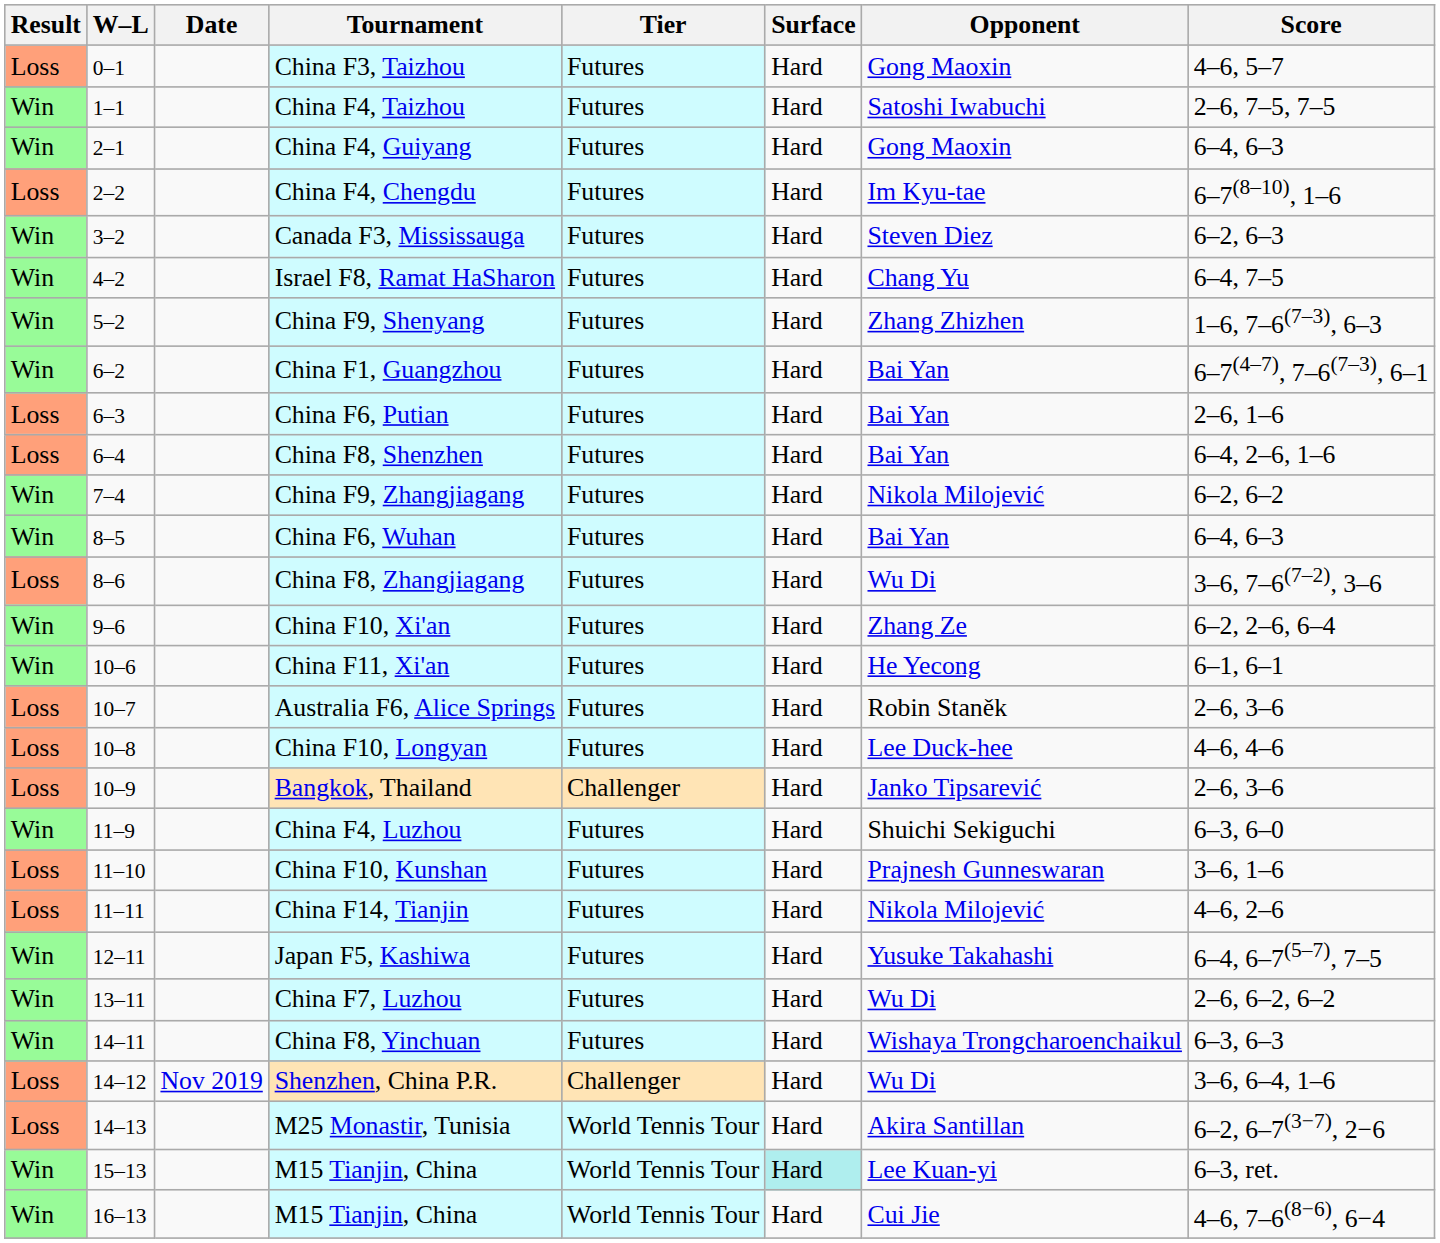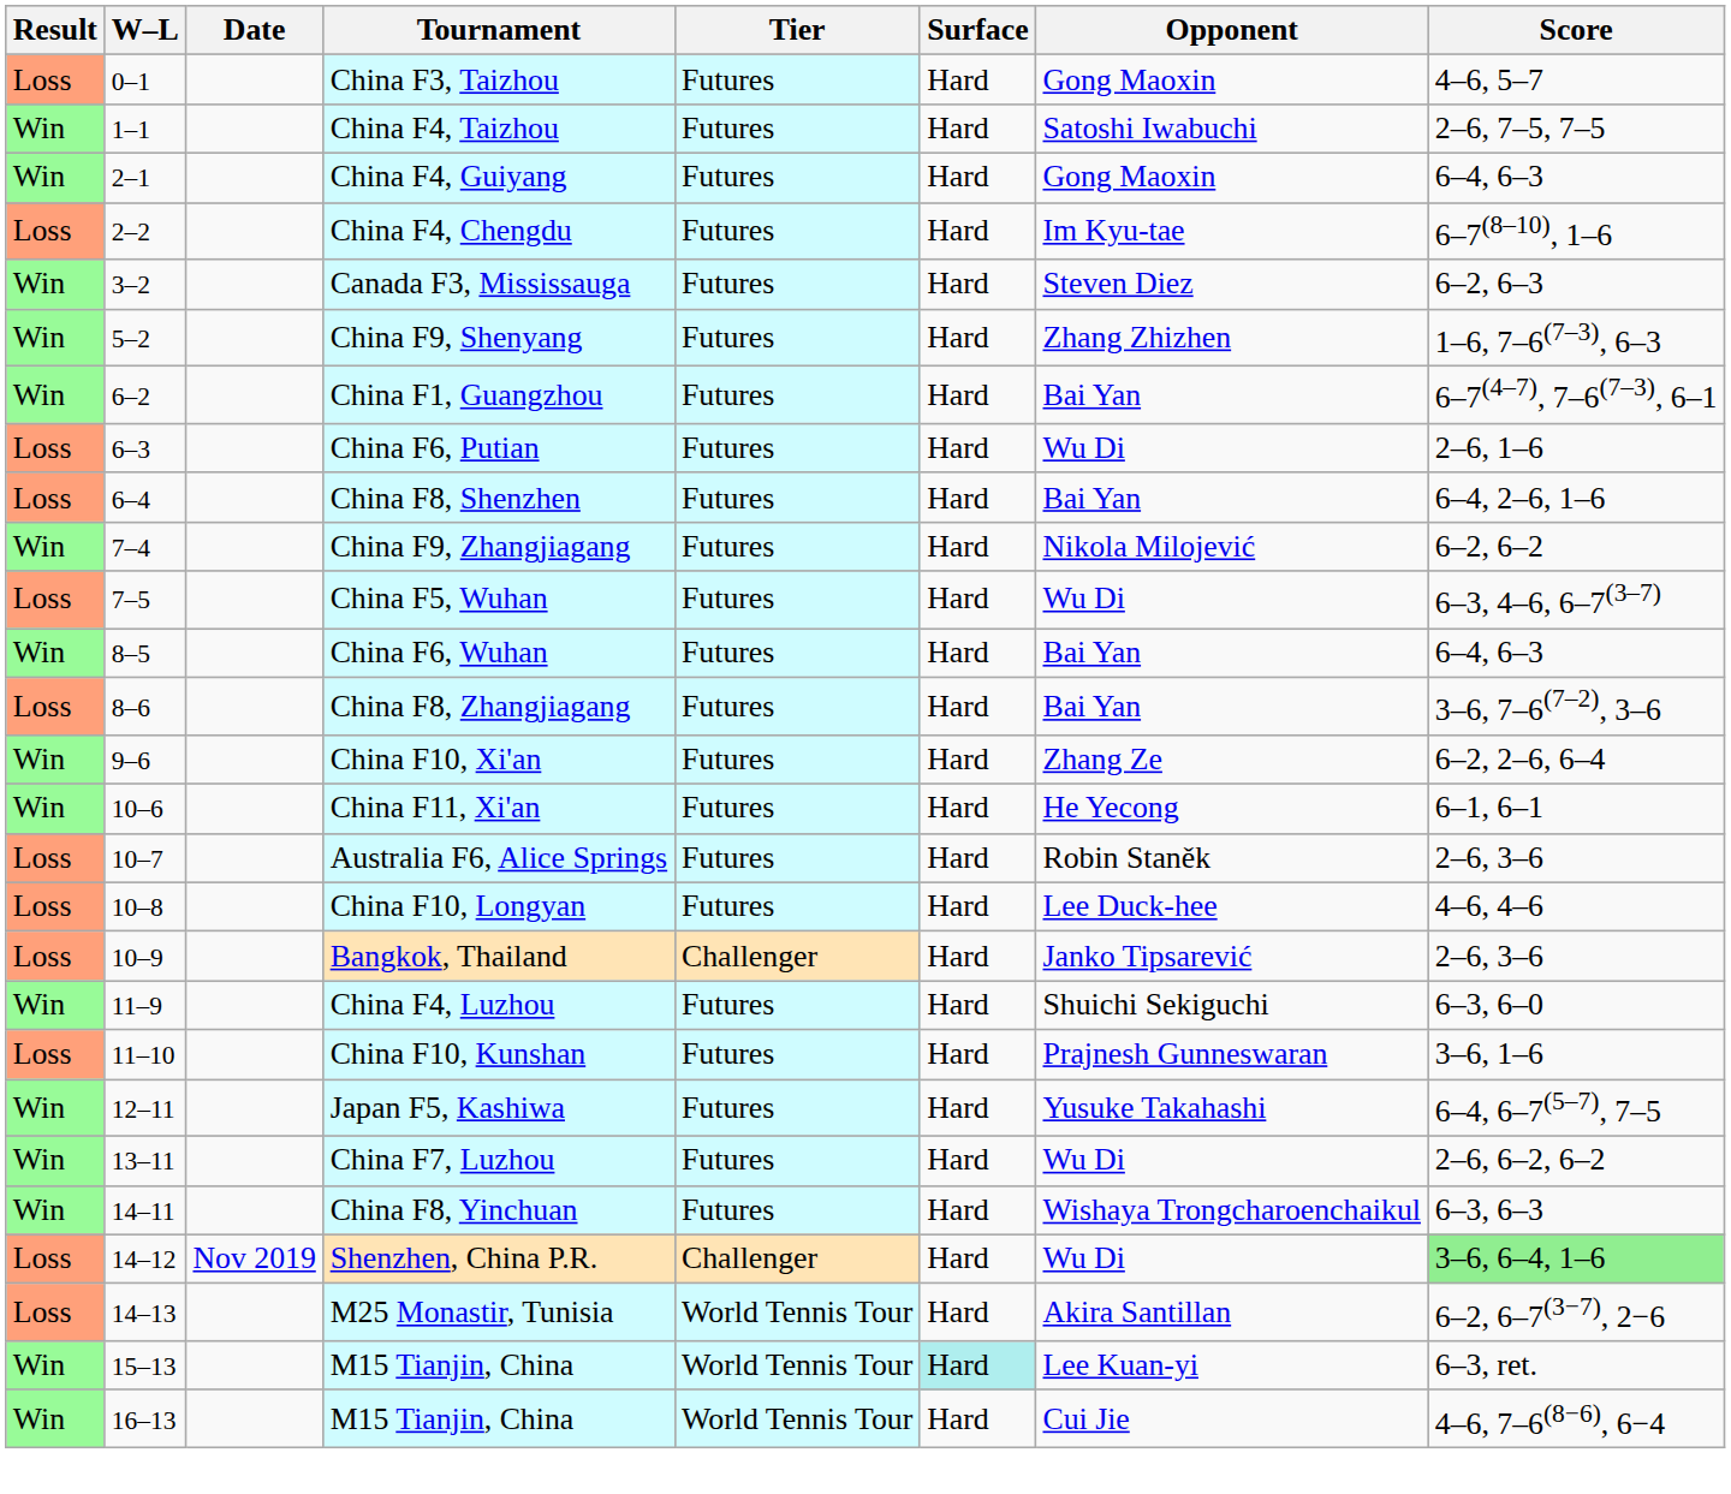 <table class="sortable wikitable">
 <tr>
 <th>Result</th>
 <th class="unsortable">W–L</th>
 <th>Date</th>
 <th>Tournament</th>
 <th>Tier</th>
 <th>Surface</th>
 <th>Opponent</th>
 <th class="unsortable">Score</th>
 </tr>
 <tr>
 <td bgcolor=FFA07A>Loss</td>
 <td><small>0–1</small></td>
 <td></td>
 <td style="background:#cffcff;">China F3, <a href='#'>Taizhou</a></td>
 <td style="background:#cffcff;">Futures</td>
 <td>Hard</td>
 <td> <a href='#'>Gong Maoxin</a></td>
 <td>4–6, 5–7</td>
 </tr>
 <tr>
 <td bgcolor=98fb98>Win</td>
 <td><small>1–1</small></td>
 <td></td>
 <td style="background:#cffcff;">China F4, <a href='#'>Taizhou</a></td>
 <td style="background:#cffcff;">Futures</td>
 <td>Hard</td>
 <td> <a href='#'>Satoshi Iwabuchi</a></td>
 <td>2–6, 7–5, 7–5</td>
 </tr>
 <tr>
 <td bgcolor=98fb98>Win</td>
 <td><small>2–1</small></td>
 <td></td>
 <td style="background:#cffcff;">China F4, <a href='#'>Guiyang</a></td>
 <td style="background:#cffcff;">Futures</td>
 <td>Hard</td>
 <td> <a href='#'>Gong Maoxin</a></td>
 <td>6–4, 6–3</td>
 </tr>
 <tr>
 <td bgcolor=FFA07A>Loss</td>
 <td><small>2–2</small></td>
 <td></td>
 <td style="background:#cffcff;">China F4, <a href='#'>Chengdu</a></td>
 <td style="background:#cffcff;">Futures</td>
 <td>Hard</td>
 <td> <a href='#'>Im Kyu-tae</a></td>
 <td>6–7<sup>(8–10)</sup>, 1–6</td>
 </tr>
 <tr>
 <td bgcolor=98fb98>Win</td>
 <td><small>3–2</small></td>
 <td></td>
 <td style="background:#cffcff;">Canada F3, <a href='#'>Mississauga</a></td>
 <td style="background:#cffcff;">Futures</td>
 <td>Hard</td>
 <td> <a href='#'>Steven Diez</a></td>
 <td>6–2, 6–3</td>
 </tr>
 <tr>
 <td bgcolor=98fb98>Win</td>
-<td><small>4–2</small></td>
-<td></td>
-<td style="background:#cffcff;">Israel F8, <a href='#'>Ramat HaSharon</a></td>
-<td style="background:#cffcff;">Futures</td>
-<td>Hard</td>
-<td> <a href='#'>Chang Yu</a></td>
-<td>6–4, 7–5</td>
-</tr>
-<tr>
-<td bgcolor=98fb98>Win</td>
 <td><small>5–2</small></td>
 <td></td>
 <td style="background:#cffcff;">China F9, <a href='#'>Shenyang</a></td>
 <td style="background:#cffcff;">Futures</td>
 <td>Hard</td>
 <td> <a href='#'>Zhang Zhizhen</a></td>
 <td>1–6, 7–6<sup>(7–3)</sup>, 6–3</td>
 </tr>
 <tr>
 <td bgcolor=98fb98>Win</td>
 <td><small>6–2</small></td>
 <td></td>
 <td style="background:#cffcff;">China F1, <a href='#'>Guangzhou</a></td>
 <td style="background:#cffcff;">Futures</td>
 <td>Hard</td>
 <td> <a href='#'>Bai Yan</a></td>
 <td>6–7<sup>(4–7)</sup>, 7–6<sup>(7–3)</sup>, 6–1</td>
 </tr>
 <tr>
 <td bgcolor=FFA07A>Loss</td>
 <td><small>6–3</small></td>
 <td></td>
 <td style="background:#cffcff;">China F6, <a href='#'>Putian</a></td>
 <td style="background:#cffcff;">Futures</td>
 <td>Hard</td>
-<td> <a href='#'>Bai Yan</a></td>
+<td> <a href='#'>Wu Di</a></td>
 <td>2–6, 1–6</td>
 </tr>
 <tr>
 <td bgcolor=FFA07A>Loss</td>
 <td><small>6–4</small></td>
 <td></td>
 <td style="background:#cffcff;">China F8, <a href='#'>Shenzhen</a></td>
 <td style="background:#cffcff;">Futures</td>
 <td>Hard</td>
 <td> <a href='#'>Bai Yan</a></td>
 <td>6–4, 2–6, 1–6</td>
 </tr>
 <tr>
 <td bgcolor=98fb98>Win</td>
 <td><small>7–4</small></td>
 <td></td>
 <td style="background:#cffcff;">China F9, <a href='#'>Zhangjiagang</a></td>
 <td style="background:#cffcff;">Futures</td>
 <td>Hard</td>
 <td> <a href='#'>Nikola Milojević</a></td>
 <td>6–2, 6–2</td>
 </tr>
 <tr>
+<td bgcolor=FFA07A>Loss</td>
+<td><small>7–5</small></td>
+<td></td>
+<td style="background:#cffcff;">China F5, <a href='#'>Wuhan</a></td>
+<td style="background:#cffcff;">Futures</td>
+<td>Hard</td>
+<td> <a href='#'>Wu Di</a></td>
+<td>6–3, 4–6, 6–7<sup>(3–7)</sup></td>
+</tr>
+<tr>
 <td bgcolor=98fb98>Win</td>
 <td><small>8–5</small></td>
 <td></td>
 <td style="background:#cffcff;">China F6, <a href='#'>Wuhan</a></td>
 <td style="background:#cffcff;">Futures</td>
 <td>Hard</td>
 <td> <a href='#'>Bai Yan</a></td>
 <td>6–4, 6–3</td>
 </tr>
 <tr>
 <td bgcolor=FFA07A>Loss</td>
 <td><small>8–6</small></td>
 <td></td>
 <td style="background:#cffcff;">China F8, <a href='#'>Zhangjiagang</a></td>
 <td style="background:#cffcff;">Futures</td>
 <td>Hard</td>
-<td> <a href='#'>Wu Di</a></td>
+<td> <a href='#'>Bai Yan</a></td>
 <td>3–6, 7–6<sup>(7–2)</sup>, 3–6</td>
 </tr>
 <tr>
 <td bgcolor=98fb98>Win</td>
 <td><small>9–6</small></td>
 <td></td>
 <td style="background:#cffcff;">China F10, <a href='#'>Xi'an</a></td>
 <td style="background:#cffcff;">Futures</td>
 <td>Hard</td>
 <td> <a href='#'>Zhang Ze</a></td>
 <td>6–2, 2–6, 6–4</td>
 </tr>
 <tr>
 <td bgcolor=98fb98>Win</td>
 <td><small>10–6</small></td>
 <td></td>
 <td style="background:#cffcff;">China F11, <a href='#'>Xi'an</a></td>
 <td style="background:#cffcff;">Futures</td>
 <td>Hard</td>
 <td> <a href='#'>He Yecong</a></td>
 <td>6–1, 6–1</td>
 </tr>
 <tr>
 <td bgcolor=FFA07A>Loss</td>
 <td><small>10–7</small></td>
 <td></td>
 <td style="background:#cffcff;">Australia F6, <a href='#'>Alice Springs</a></td>
 <td style="background:#cffcff;">Futures</td>
 <td>Hard</td>
 <td> Robin Staněk</td>
 <td>2–6, 3–6</td>
 </tr>
 <tr>
 <td bgcolor=FFA07A>Loss</td>
 <td><small>10–8</small></td>
 <td></td>
 <td style="background:#cffcff;">China F10, <a href='#'>Longyan</a></td>
 <td style="background:#cffcff;">Futures</td>
 <td>Hard</td>
 <td> <a href='#'>Lee Duck-hee</a></td>
 <td>4–6, 4–6</td>
 </tr>
 <tr>
 <td bgcolor=FFA07A>Loss</td>
 <td><small>10–9</small></td>
 <td><a href='#'></a></td>
 <td style="background:moccasin;"><a href='#'>Bangkok</a>, Thailand</td>
 <td style="background:moccasin;">Challenger</td>
 <td>Hard</td>
 <td> <a href='#'>Janko Tipsarević</a></td>
 <td>2–6, 3–6</td>
 </tr>
 <tr>
 <td bgcolor=98fb98>Win</td>
 <td><small>11–9</small></td>
 <td></td>
 <td style="background:#cffcff;">China F4, <a href='#'>Luzhou</a></td>
 <td style="background:#cffcff;">Futures</td>
 <td>Hard</td>
 <td> Shuichi Sekiguchi</td>
 <td>6–3, 6–0</td>
 </tr>
 <tr>
 <td bgcolor=FFA07A>Loss</td>
 <td><small>11–10</small></td>
 <td></td>
 <td style="background:#cffcff;">China F10, <a href='#'>Kunshan</a></td>
 <td style="background:#cffcff;">Futures</td>
 <td>Hard</td>
 <td> <a href='#'>Prajnesh Gunneswaran</a></td>
 <td>3–6, 1–6</td>
 </tr>
 <tr>
-<td bgcolor=FFA07A>Loss</td>
-<td><small>11–11</small></td>
-<td></td>
-<td style="background:#cffcff;">China F14, <a href='#'>Tianjin</a></td>
-<td style="background:#cffcff;">Futures</td>
-<td>Hard</td>
-<td> <a href='#'>Nikola Milojević</a></td>
-<td>4–6, 2–6</td>
-</tr>
-<tr>
 <td bgcolor=98fb98>Win</td>
 <td><small>12–11</small></td>
 <td></td>
 <td style="background:#cffcff;">Japan F5, <a href='#'>Kashiwa</a></td>
 <td style="background:#cffcff;">Futures</td>
 <td>Hard</td>
 <td> <a href='#'>Yusuke Takahashi</a></td>
 <td>6–4, 6–7<sup>(5–7)</sup>, 7–5</td>
 </tr>
 <tr>
 <td bgcolor=98fb98>Win</td>
 <td><small>13–11</small></td>
 <td></td>
 <td style="background:#cffcff;">China F7, <a href='#'>Luzhou</a></td>
 <td style="background:#cffcff;">Futures</td>
 <td>Hard</td>
 <td> <a href='#'>Wu Di</a></td>
 <td>2–6, 6–2, 6–2</td>
 </tr>
 <tr>
 <td bgcolor=98fb98>Win</td>
 <td><small>14–11</small></td>
 <td></td>
 <td style="background:#cffcff;">China F8, <a href='#'>Yinchuan</a></td>
 <td style="background:#cffcff;">Futures</td>
 <td>Hard</td>
 <td> <a href='#'>Wishaya Trongcharoenchaikul</a></td>
 <td>6–3, 6–3</td>
 </tr>
 <tr>
 <td bgcolor=FFA07A>Loss</td>
 <td><small>14–12</small></td>
 <td><a href='#'>Nov 2019</a></td>
 <td style=background:#FFE4B5><a href='#'>Shenzhen</a>, China P.R.</td>
 <td style=background:#FFE4B5>Challenger</td>
 <td>Hard</td>
 <td> <a href='#'>Wu Di</a></td>
-<td>3–6, 6–4, 1–6</td>
+<td style="background: lightgreen;">3–6, 6–4, 1–6</td>
 </tr>
 <tr>
 <td bgcolor=FFA07A>Loss</td>
 <td><small>14–13</small></td>
 <td></td>
 <td style="background:#cffcff;">M25 <a href='#'>Monastir</a>, Tunisia</td>
 <td style="background:#cffcff;">World Tennis Tour</td>
 <td>Hard</td>
 <td> <a href='#'>Akira Santillan</a></td>
 <td>6–2, 6–7<sup>(3−7)</sup>, 2−6</td>
 </tr>
 <tr>
 <td bgcolor=98fb98>Win</td>
 <td><small>15–13</small></td>
 <td></td>
 <td style="background:#cffcff;">M15 <a href='#'>Tianjin</a>, China</td>
 <td style="background:#cffcff;">World Tennis Tour</td>
 <td style="background: paleturquoise;">Hard</td>
 <td> <a href='#'>Lee Kuan-yi</a></td>
 <td>6–3, ret.</td>
 </tr>
 <tr>
 <td bgcolor=98fb98>Win</td>
 <td><small>16–13</small></td>
 <td></td>
 <td style="background:#cffcff;">M15 <a href='#'>Tianjin</a>, China</td>
 <td style="background:#cffcff;">World Tennis Tour</td>
 <td>Hard</td>
 <td> <a href='#'>Cui Jie</a></td>
 <td>4–6, 7–6<sup>(8−6)</sup>, 6−4</td>
 </tr>
 </table>
